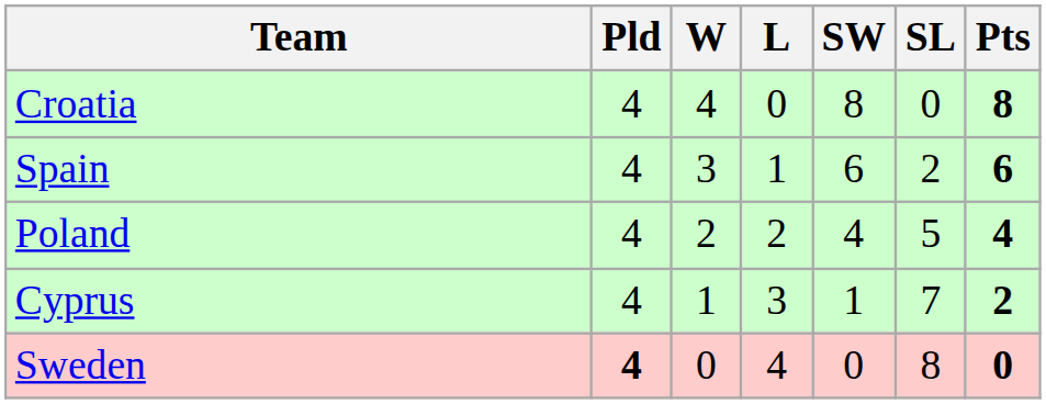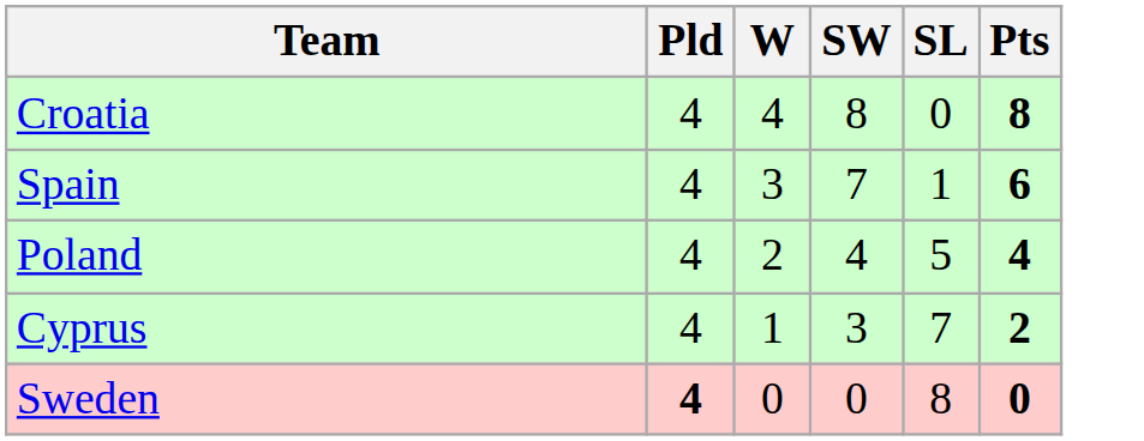 <table class=wikitable style="text-align:center">
 <tr>
 <th width=220>Team</th>
 <th width=20>Pld</th>
 <th width=20>W</th>
-<th width=20>L</th>
 <th width=20>SW</th>
 <th width=20>SL</th>
 <th width=20>Pts</th>
 </tr>
 <tr style="background:#cfc;">
 <td align=left> <a href='#'>Croatia</a></td>
 <td>4</td>
 <td>4</td>
-<td>0</td>
 <td>8</td>
 <td>0</td>
 <td><strong>8</strong></td>
 </tr>
 <tr style="background:#cfc;">
 <td align=left> <a href='#'>Spain</a></td>
 <td>4</td>
 <td>3</td>
+<td>7</td>
 <td>1</td>
-<td>6</td>
-<td>2</td>
 <td><strong>6</strong></td>
 </tr>
 <tr style="background:#cfc;">
 <td align=left> <a href='#'>Poland</a></td>
 <td>4</td>
-<td>2</td>
 <td>2</td>
 <td>4</td>
 <td>5</td>
 <td><strong>4</strong></td>
 </tr>
 <tr style="background:#cfc;">
 <td align=left> <a href='#'>Cyprus</a></td>
 <td>4</td>
 <td>1</td>
 <td>3</td>
-<td>1</td>
 <td>7</td>
 <td><strong>2</strong></td>
 </tr>
 <tr style="background:#fcc;">
 <td align=left> <a href='#'>Sweden</a></td>
 <td><strong>4</strong></td>
 <td>0</td>
-<td>4</td>
 <td>0</td>
 <td>8</td>
 <td><strong>0</strong></td>
 </tr>
 </table>
